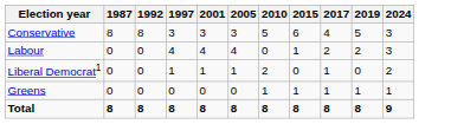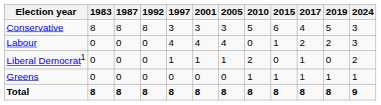 <table class="wikitable">
 <tr>
 <th>Election year</th>
+<th>1983</th>
 <th>1987</th>
 <th>1992</th>
 <th>1997</th>
 <th>2001</th>
 <th>2005</th>
 <th>2010</th>
 <th>2015</th>
 <th>2017</th>
 <th>2019</th>
 <th>2024</th>
 </tr>
 <tr>
 <td><a href='#'>Conservative</a></td>
 <td>8</td>
 <td>8</td>
+<td>8</td>
 <td>3</td>
 <td>3</td>
 <td>3</td>
 <td>5</td>
 <td>6</td>
 <td>4</td>
 <td>5</td>
 <td>3</td>
 </tr>
 <tr>
 <td><a href='#'>Labour</a></td>
+<td>0</td>
 <td>0</td>
 <td>0</td>
 <td>4</td>
 <td>4</td>
 <td>4</td>
 <td>0</td>
 <td>1</td>
 <td>2</td>
 <td>2</td>
 <td>3</td>
 </tr>
 <tr>
 <td><a href='#'>Liberal Democrat</a><sup>1</sup></td>
 <td>0</td>
 <td>0</td>
+<td>0</td>
 <td>1</td>
 <td>1</td>
 <td>1</td>
 <td>2</td>
 <td>0</td>
 <td>1</td>
 <td>0</td>
 <td>2</td>
 </tr>
 <tr>
 <td><a href='#'>Greens</a></td>
+<td>0</td>
 <td>0</td>
 <td>0</td>
 <td>0</td>
 <td>0</td>
 <td>0</td>
 <td>1</td>
 <td>1</td>
 <td>1</td>
 <td>1</td>
 <td>1</td>
 </tr>
 <tr>
 <td><strong>Total</strong></td>
 <td><strong>8</strong></td>
 <td><strong>8</strong></td>
 <td><strong>8</strong></td>
 <td><strong>8</strong></td>
 <td><strong>8</strong></td>
 <td><strong>8</strong></td>
 <td><strong>8</strong></td>
 <td><strong>8</strong></td>
 <td><strong>8</strong></td>
+<td><strong>8</strong></td>
 <td><strong>9</strong></td>
 </tr>
 </table>
